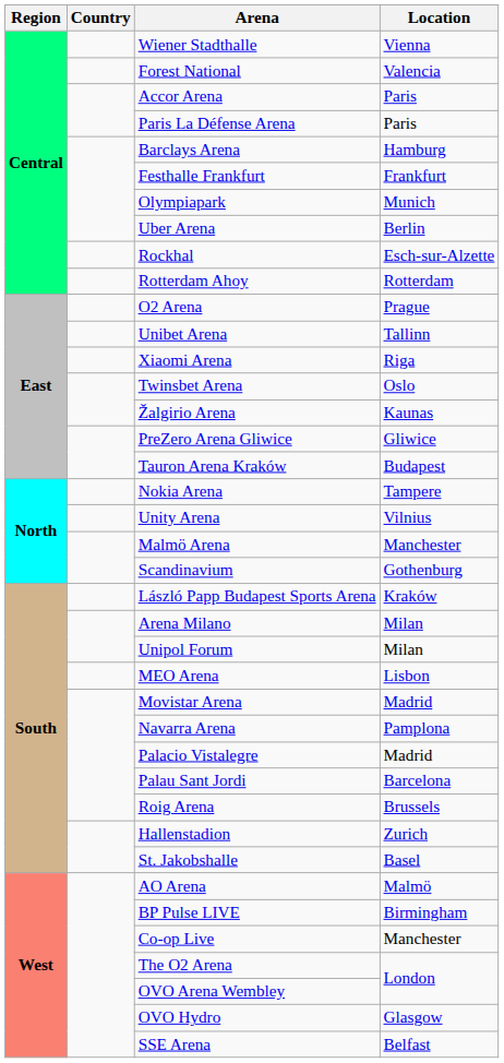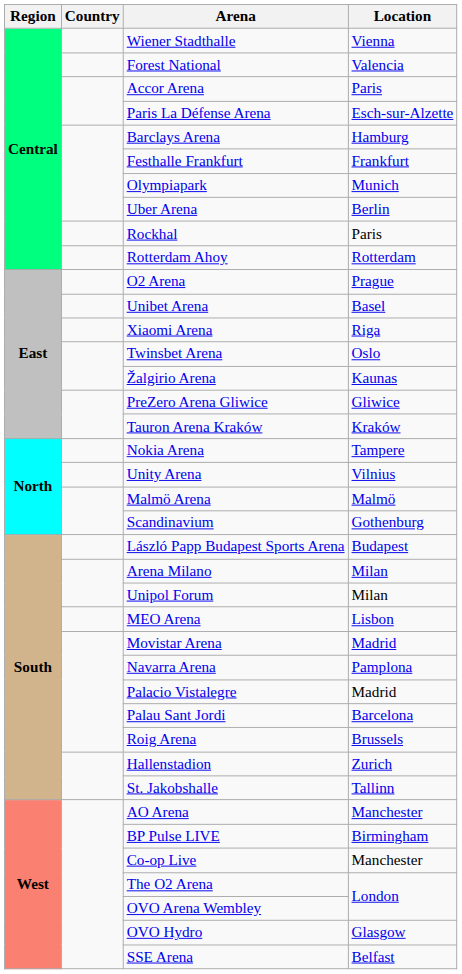 <table class="wikitable sortable">
 <tr>
 <th scope="col">Region</th>
 <th scope="col">Country</th>
 <th scope="col">Arena</th>
 <th scope="col">Location</th>
 </tr>
 <tr>
 <td rowspan="10" style="background:#00FF7F; text-align:center;"><strong>Central</strong></td>
 <td></td>
 <td><a href='#'>Wiener Stadthalle</a></td>
 <td><a href='#'>Vienna</a></td>
 </tr>
 <tr>
 <td></td>
 <td><a href='#'>Forest National</a></td>
 <td><a href='#'>Valencia</a></td>
 </tr>
 <tr>
 <td rowspan="2"></td>
 <td><a href='#'>Accor Arena</a></td>
 <td><a href='#'>Paris</a></td>
 </tr>
 <tr>
 <td><a href='#'>Paris La Défense Arena</a></td>
-<td>Paris </td>
+<td><a href='#'>Esch-sur-Alzette</a></td>
 </tr>
 <tr>
 <td rowspan="4"></td>
 <td><a href='#'>Barclays Arena</a></td>
 <td><a href='#'>Hamburg</a></td>
 </tr>
 <tr>
 <td><a href='#'>Festhalle Frankfurt</a></td>
 <td><a href='#'>Frankfurt</a></td>
 </tr>
 <tr>
 <td><a href='#'>Olympiapark</a></td>
 <td><a href='#'>Munich</a></td>
 </tr>
 <tr>
 <td><a href='#'>Uber Arena</a></td>
 <td><a href='#'>Berlin</a></td>
 </tr>
 <tr>
 <td></td>
 <td><a href='#'>Rockhal</a></td>
-<td><a href='#'>Esch-sur-Alzette</a></td>
+<td>Paris </td>
 </tr>
 <tr>
 <td></td>
 <td><a href='#'>Rotterdam Ahoy</a></td>
 <td><a href='#'>Rotterdam</a></td>
 </tr>
 <tr>
 <td rowspan="7" style="background:#C0C0C0; text-align:center;"><strong>East</strong></td>
 <td></td>
 <td><a href='#'>O2 Arena</a></td>
 <td><a href='#'>Prague</a></td>
 </tr>
 <tr>
 <td></td>
 <td><a href='#'>Unibet Arena</a></td>
-<td><a href='#'>Tallinn</a></td>
+<td><a href='#'>Basel</a> </td>
 </tr>
 <tr>
 <td></td>
 <td><a href='#'>Xiaomi Arena</a></td>
 <td><a href='#'>Riga</a></td>
 </tr>
 <tr>
 <td rowspan="2"></td>
 <td><a href='#'>Twinsbet Arena</a></td>
 <td><a href='#'>Oslo</a> </td>
 </tr>
 <tr>
 <td><a href='#'>Žalgirio Arena</a></td>
 <td><a href='#'>Kaunas</a></td>
 </tr>
 <tr>
 <td rowspan="2"></td>
 <td><a href='#'>PreZero Arena Gliwice</a></td>
 <td><a href='#'>Gliwice</a></td>
 </tr>
 <tr>
 <td><a href='#'>Tauron Arena Kraków</a></td>
-<td><a href='#'>Budapest</a></td>
+<td><a href='#'>Kraków</a></td>
 </tr>
 <tr>
 <td rowspan="4" style="background:#00FFFF; text-align:center;"><strong>North</strong></td>
 <td></td>
 <td><a href='#'>Nokia Arena</a></td>
 <td><a href='#'>Tampere</a></td>
 </tr>
 <tr>
 <td></td>
 <td><a href='#'>Unity Arena</a></td>
 <td><a href='#'>Vilnius</a></td>
 </tr>
 <tr>
 <td rowspan="2"></td>
 <td><a href='#'>Malmö Arena</a></td>
-<td><a href='#'>Manchester</a></td>
+<td><a href='#'>Malmö</a></td>
 </tr>
 <tr>
 <td><a href='#'>Scandinavium</a></td>
 <td><a href='#'>Gothenburg</a></td>
 </tr>
 <tr>
 <td rowspan="11" style="background:#D2B48C; text-align:center;"><strong>South</strong></td>
 <td></td>
 <td><a href='#'>László Papp Budapest Sports Arena</a></td>
-<td><a href='#'>Kraków</a></td>
+<td><a href='#'>Budapest</a></td>
 </tr>
 <tr>
 <td rowspan="2"></td>
 <td><a href='#'>Arena Milano</a></td>
 <td><a href='#'>Milan</a></td>
 </tr>
 <tr>
 <td><a href='#'>Unipol Forum</a></td>
 <td>Milan </td>
 </tr>
 <tr>
 <td></td>
 <td><a href='#'>MEO Arena</a></td>
 <td><a href='#'>Lisbon</a></td>
 </tr>
 <tr>
 <td rowspan="5"></td>
 <td><a href='#'>Movistar Arena</a></td>
 <td><a href='#'>Madrid</a></td>
 </tr>
 <tr>
 <td><a href='#'>Navarra Arena</a></td>
 <td><a href='#'>Pamplona</a></td>
 </tr>
 <tr>
 <td><a href='#'>Palacio Vistalegre</a></td>
 <td>Madrid</td>
 </tr>
 <tr>
 <td><a href='#'>Palau Sant Jordi</a></td>
 <td><a href='#'>Barcelona</a></td>
 </tr>
 <tr>
 <td><a href='#'>Roig Arena</a></td>
 <td><a href='#'>Brussels</a></td>
 </tr>
 <tr>
 <td rowspan="2"></td>
 <td><a href='#'>Hallenstadion</a></td>
 <td><a href='#'>Zurich</a></td>
 </tr>
 <tr>
 <td><a href='#'>St. Jakobshalle</a></td>
-<td><a href='#'>Basel</a> </td>
+<td><a href='#'>Tallinn</a></td>
 </tr>
 <tr>
 <td rowspan="7" style="background:#FA8072; text-align:center;"><strong>West</strong></td>
 <td rowspan="7"></td>
 <td><a href='#'>AO Arena</a></td>
-<td><a href='#'>Malmö</a></td>
+<td><a href='#'>Manchester</a></td>
 </tr>
 <tr>
 <td><a href='#'>BP Pulse LIVE</a></td>
 <td><a href='#'>Birmingham</a> </td>
 </tr>
 <tr>
 <td><a href='#'>Co-op Live</a></td>
 <td>Manchester</td>
 </tr>
 <tr>
 <td><a href='#'>The O2 Arena</a></td>
 <td rowspan="2"><a href='#'>London</a></td>
 </tr>
 <tr>
 <td><a href='#'>OVO Arena Wembley</a></td>
 </tr>
 <tr>
 <td><a href='#'>OVO Hydro</a></td>
 <td><a href='#'>Glasgow</a></td>
 </tr>
 <tr>
 <td><a href='#'>SSE Arena</a></td>
 <td><a href='#'>Belfast</a></td>
 </tr>
 </table>
